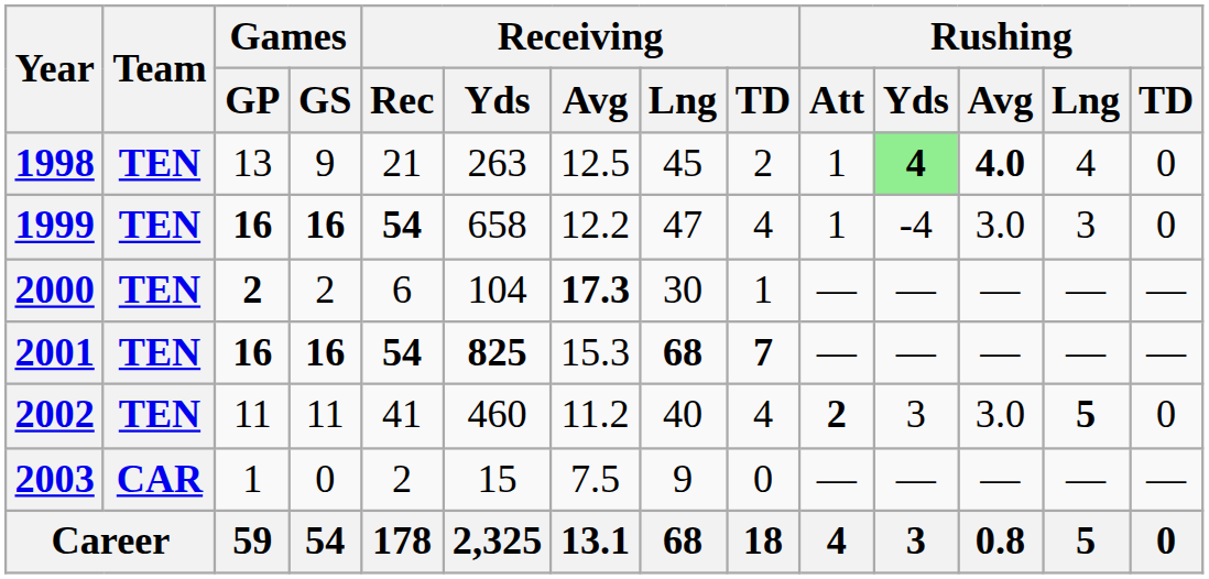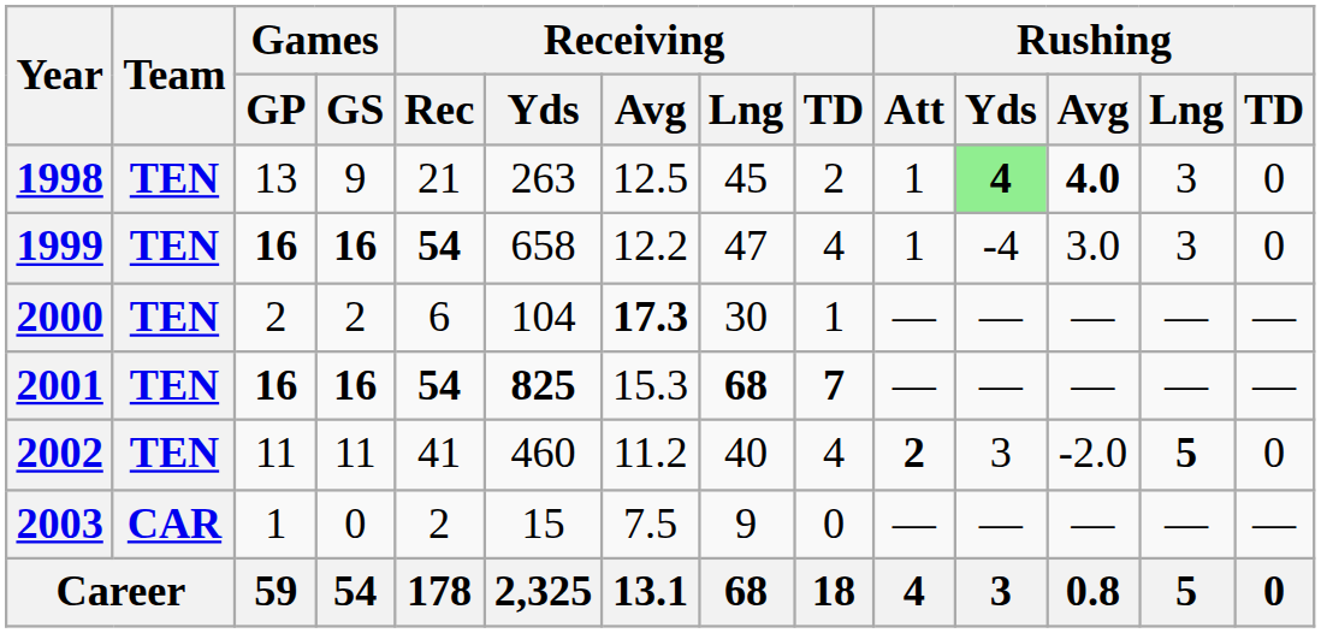 <table class="wikitable" style="text-align:center;">
 <tr>
 <th rowspan="2">Year</th>
 <th rowspan="2">Team</th>
 <th colspan="2">Games</th>
 <th colspan="5">Receiving</th>
 <th colspan="5">Rushing</th>
 </tr>
 <tr>
 <th>GP</th>
 <th>GS</th>
 <th>Rec</th>
 <th>Yds</th>
 <th>Avg</th>
 <th>Lng</th>
 <th>TD</th>
 <th>Att</th>
 <th>Yds</th>
 <th>Avg</th>
 <th>Lng</th>
 <th>TD</th>
 </tr>
 <tr>
 <th><a href='#'>1998</a></th>
 <th><a href='#'>TEN</a></th>
 <td>13</td>
 <td>9</td>
 <td>21</td>
 <td>263</td>
 <td>12.5</td>
 <td>45</td>
 <td>2</td>
 <td>1</td>
 <td style="background: lightgreen;"><strong>4</strong></td>
 <td><strong>4.0</strong></td>
-<td>4</td>
+<td>3</td>
 <td>0</td>
 </tr>
 <tr>
 <th><a href='#'>1999</a></th>
 <th><a href='#'>TEN</a></th>
 <td><strong>16</strong></td>
 <td><strong>16</strong></td>
 <td><strong>54</strong></td>
 <td>658</td>
 <td>12.2</td>
 <td>47</td>
 <td>4</td>
 <td>1</td>
 <td>-4</td>
 <td>3.0</td>
 <td>3</td>
 <td>0</td>
 </tr>
 <tr>
 <th><a href='#'>2000</a></th>
 <th><a href='#'>TEN</a></th>
-<td><strong>2</strong></td>
+<td>2</td>
 <td>2</td>
 <td>6</td>
 <td>104</td>
 <td><strong>17.3</strong></td>
 <td>30</td>
 <td>1</td>
 <td>—</td>
 <td>—</td>
 <td>—</td>
 <td>—</td>
 <td>—</td>
 </tr>
 <tr>
 <th><a href='#'>2001</a></th>
 <th><a href='#'>TEN</a></th>
 <td><strong>16</strong></td>
 <td><strong>16</strong></td>
 <td><strong>54</strong></td>
 <td><strong>825</strong></td>
 <td>15.3</td>
 <td><strong>68</strong></td>
 <td><strong>7</strong></td>
 <td>—</td>
 <td>—</td>
 <td>—</td>
 <td>—</td>
 <td>—</td>
 </tr>
 <tr>
 <th><a href='#'>2002</a></th>
 <th><a href='#'>TEN</a></th>
 <td>11</td>
 <td>11</td>
 <td>41</td>
 <td>460</td>
 <td>11.2</td>
 <td>40</td>
 <td>4</td>
 <td><strong>2</strong></td>
 <td>3</td>
-<td>3.0</td>
+<td>-2.0</td>
 <td><strong>5</strong></td>
 <td>0</td>
 </tr>
 <tr>
 <th><a href='#'>2003</a></th>
 <th><a href='#'>CAR</a></th>
 <td>1</td>
 <td>0</td>
 <td>2</td>
 <td>15</td>
 <td>7.5</td>
 <td>9</td>
 <td>0</td>
 <td>—</td>
 <td>—</td>
 <td>—</td>
 <td>—</td>
 <td>—</td>
 </tr>
 <tr>
 <th colspan="2">Career</th>
 <th>59</th>
 <th>54</th>
 <th>178</th>
 <th>2,325</th>
 <th>13.1</th>
 <th>68</th>
 <th>18</th>
 <th>4</th>
 <th>3</th>
 <th>0.8</th>
 <th>5</th>
 <th>0</th>
 </tr>
 </table>
